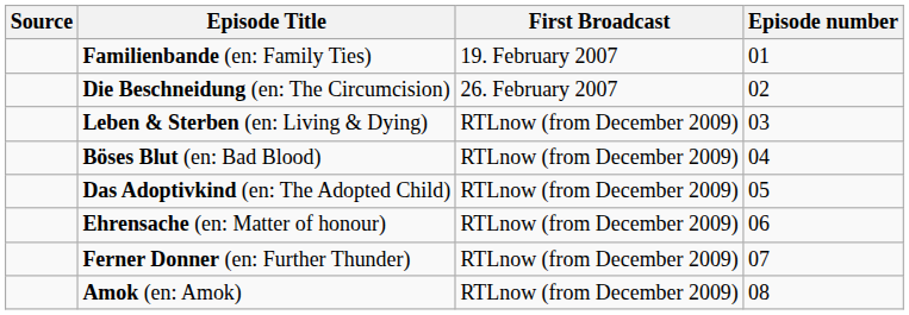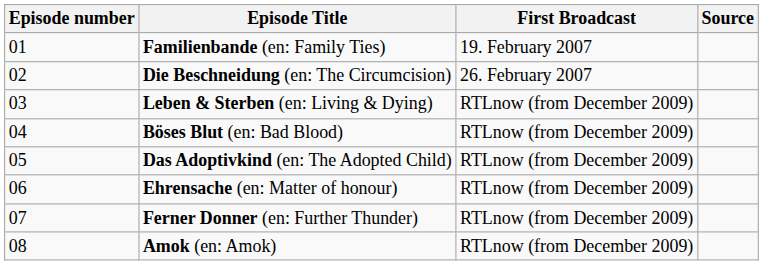 <table class="wikitable">
 <tr>
-<th>Source</th>
+<th>Episode number</th>
 <th>Episode Title</th>
 <th>First Broadcast</th>
-<th>Episode number</th>
+<th>Source</th>
 </tr>
 <tr>
-<td></td>
+<td>01</td>
 <td><strong>Familienbande</strong> (en: Family Ties)</td>
 <td>19. February 2007</td>
-<td>01</td>
+<td></td>
 </tr>
 <tr>
-<td></td>
+<td>02</td>
 <td><strong>Die Beschneidung</strong> (en: The Circumcision)</td>
 <td>26. February 2007</td>
-<td>02</td>
+<td></td>
 </tr>
 <tr>
-<td></td>
+<td>03</td>
 <td><strong>Leben & Sterben</strong> (en: Living & Dying)</td>
 <td>RTLnow (from December 2009)</td>
-<td>03</td>
+<td></td>
 </tr>
 <tr>
-<td></td>
+<td>04</td>
 <td><strong>Böses Blut</strong> (en: Bad Blood)</td>
 <td>RTLnow (from December 2009)</td>
-<td>04</td>
+<td></td>
 </tr>
 <tr>
-<td></td>
+<td>05</td>
 <td><strong>Das Adoptivkind</strong> (en: The Adopted Child)</td>
 <td>RTLnow (from December 2009)</td>
-<td>05</td>
+<td></td>
 </tr>
 <tr>
-<td></td>
+<td>06</td>
 <td><strong>Ehrensache</strong> (en: Matter of honour)</td>
 <td>RTLnow (from December 2009)</td>
-<td>06</td>
+<td></td>
 </tr>
 <tr>
-<td></td>
+<td>07</td>
 <td><strong>Ferner Donner</strong> (en: Further Thunder)</td>
 <td>RTLnow (from December 2009)</td>
-<td>07</td>
+<td></td>
 </tr>
 <tr>
-<td></td>
+<td>08</td>
 <td><strong>Amok</strong> (en: Amok)</td>
 <td>RTLnow (from December 2009)</td>
-<td>08</td>
+<td></td>
 </tr>
 </table>
